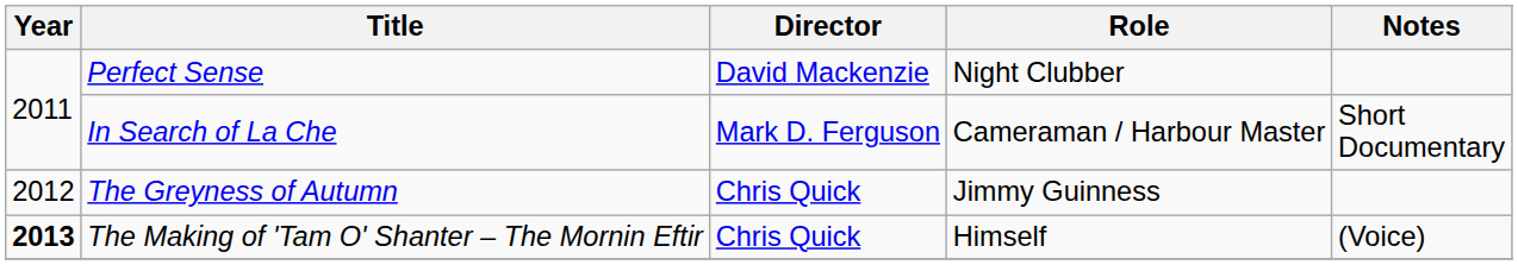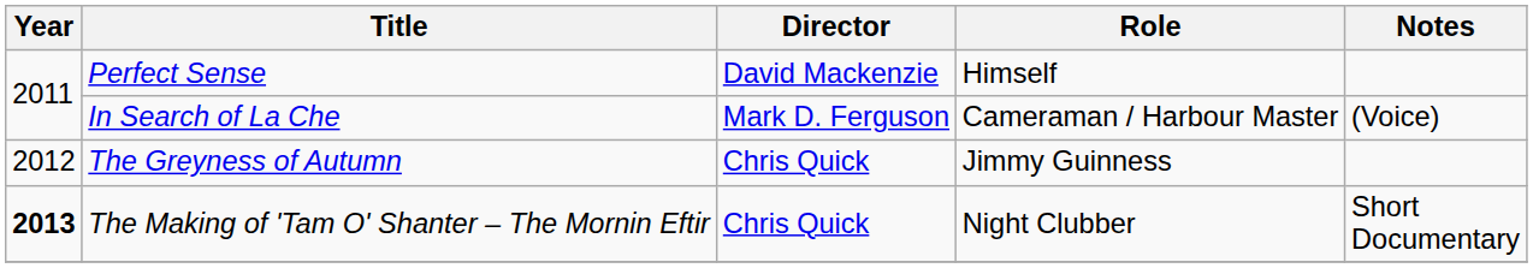 <table class="wikitable">
 <tr>
 <th>Year</th>
 <th>Title</th>
 <th>Director</th>
 <th>Role</th>
 <th>Notes</th>
 </tr>
 <tr>
 <td rowspan="2">2011</td>
 <td><em><a href='#'>Perfect Sense</a></em></td>
 <td><a href='#'>David Mackenzie</a></td>
-<td>Night Clubber</td>
+<td>Himself</td>
 <td></td>
 </tr>
 <tr>
 <td><em><a href='#'>In Search of La Che</a></em></td>
 <td><a href='#'>Mark D. Ferguson</a></td>
 <td>Cameraman / Harbour Master</td>
-<td>Short<br>Documentary</td>
+<td>(Voice)</td>
 </tr>
 <tr>
 <td>2012</td>
 <td><em><a href='#'>The Greyness of Autumn</a></em></td>
 <td><a href='#'>Chris Quick</a></td>
 <td>Jimmy Guinness</td>
 <td></td>
 </tr>
 <tr>
 <td><strong>2013</strong></td>
 <td><em>The Making of 'Tam O' Shanter – The Mornin Eftir<strong></td>
 <td><a href='#'>Chris Quick</a></td>
-<td>Himself</td>
-<td>(Voice)</td>
+<td>Night Clubber</td>
+<td>Short<br>Documentary</td>
 </tr>
 <tr>
 </tr>
 </table>
